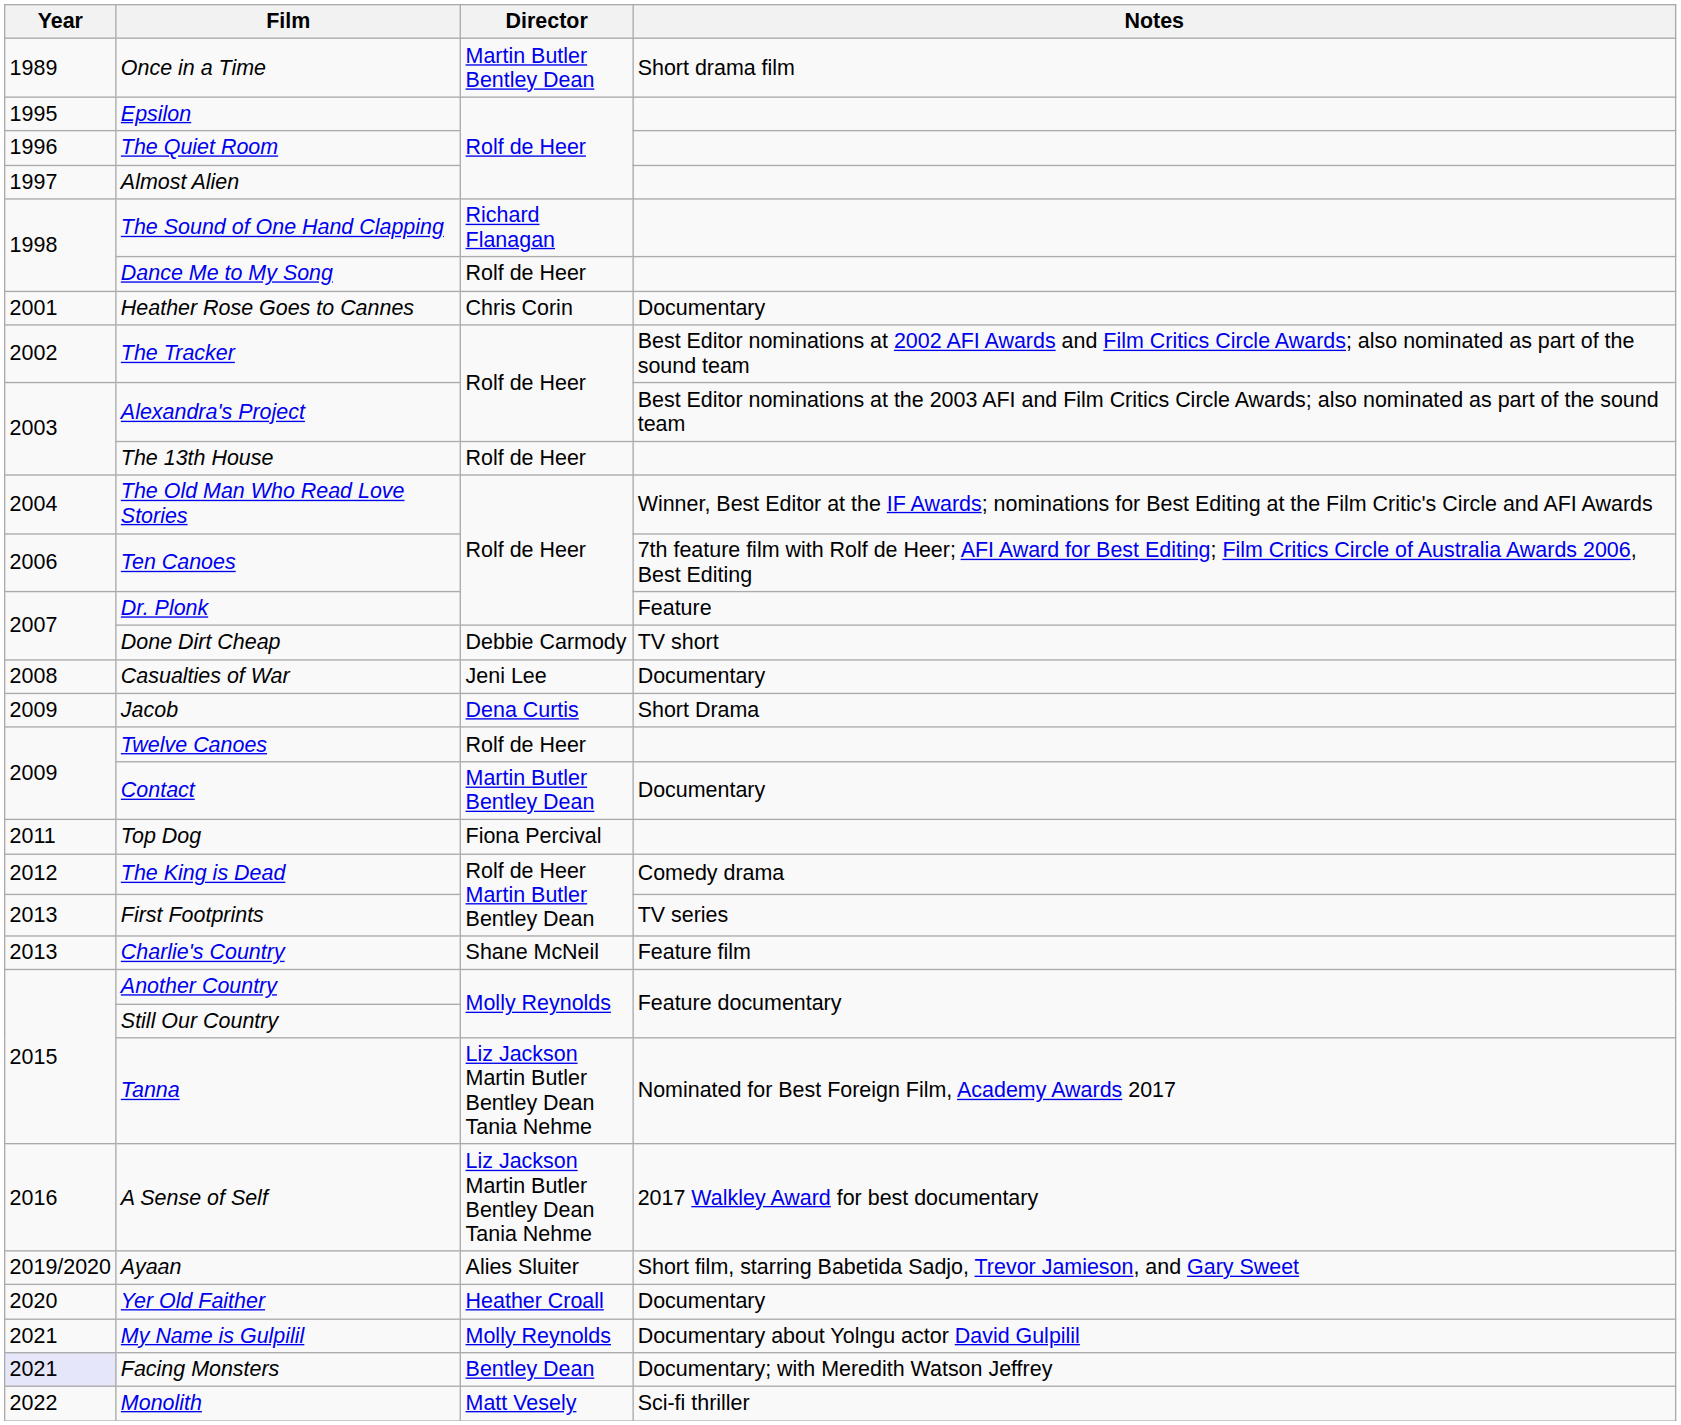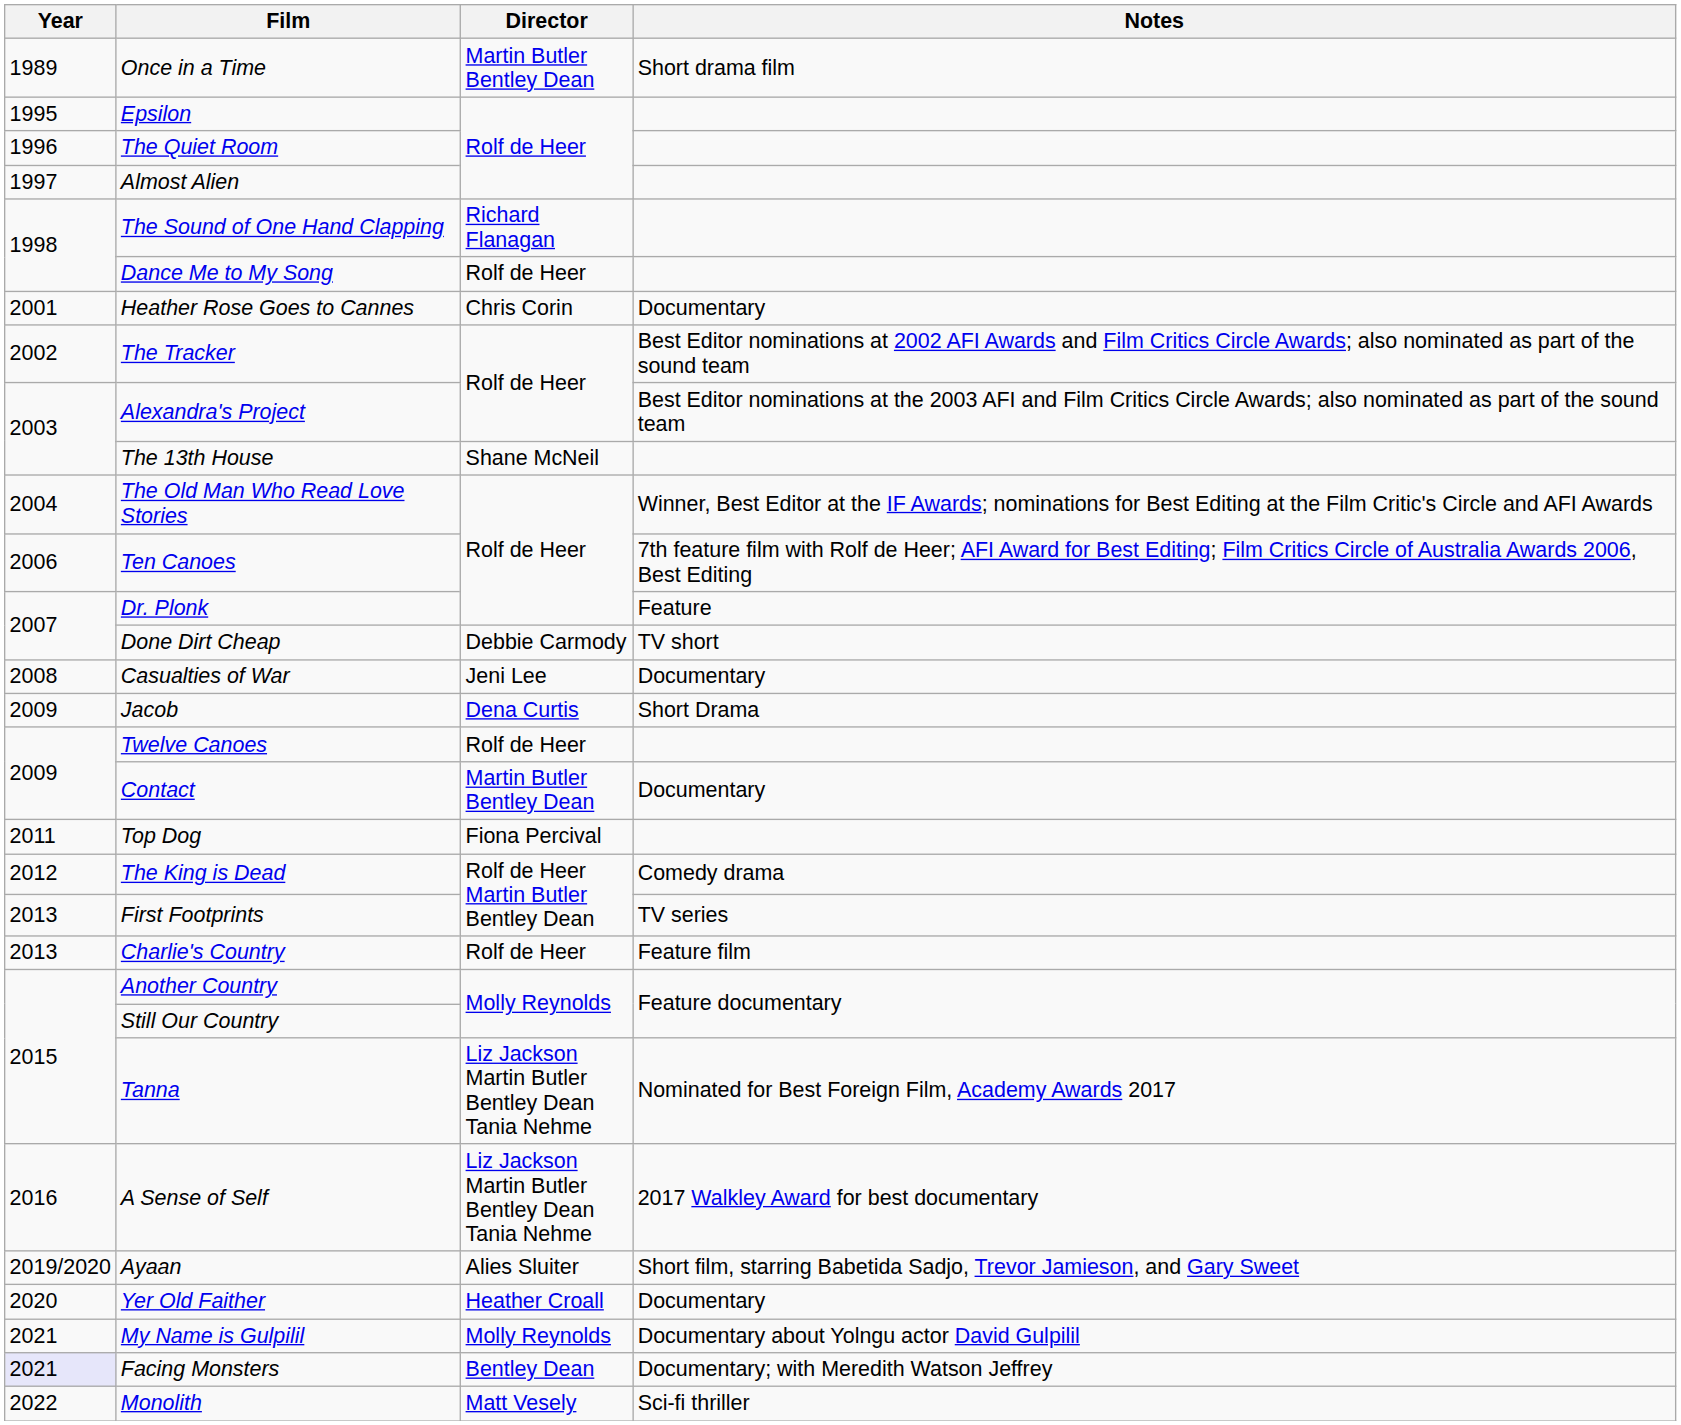 <table class="wikitable">
 <tr>
 <th>Year</th>
 <th>Film</th>
 <th>Director</th>
 <th>Notes</th>
 </tr>
 <tr>
 <td>1989</td>
 <td><em>Once in a Time</em></td>
 <td><a href='#'>Martin Butler</a><br><a href='#'>Bentley Dean</a></td>
 <td>Short drama film</td>
 </tr>
 <tr>
 <td>1995</td>
 <td><em><a href='#'>Epsilon</a></em></td>
 <td rowspan=3><a href='#'>Rolf de Heer</a></td>
 <td></td>
 </tr>
 <tr>
 <td>1996</td>
 <td><em><a href='#'>The Quiet Room</a></em></td>
 <td></td>
 </tr>
 <tr>
 <td>1997</td>
 <td><em>Almost Alien</em></td>
 <td></td>
 </tr>
 <tr>
 <td rowspan=2>1998</td>
 <td><em><a href='#'>The Sound of One Hand Clapping</a></em></td>
 <td><a href='#'>Richard Flanagan</a></td>
 <td></td>
 </tr>
 <tr>
 <td><em><a href='#'>Dance Me to My Song</a></em></td>
 <td>Rolf de Heer</td>
 <td></td>
 </tr>
 <tr>
 <td>2001</td>
 <td><em>Heather Rose Goes to Cannes</em></td>
 <td>Chris Corin</td>
 <td>Documentary</td>
 </tr>
 <tr>
 <td>2002</td>
 <td><em><a href='#'>The Tracker</a></em></td>
 <td rowspan=2>Rolf de Heer</td>
 <td>Best Editor nominations at <a href='#'>2002 AFI Awards</a> and <a href='#'>Film Critics Circle Awards</a>; also nominated as part of the sound team</td>
 </tr>
 <tr>
 <td rowspan=2>2003</td>
 <td><em><a href='#'>Alexandra's Project</a></em></td>
 <td>Best Editor nominations at the 2003 AFI  and Film Critics Circle Awards; also nominated as part of the sound team</td>
 </tr>
 <tr>
 <td><em>The 13th House</em></td>
-<td>Rolf de Heer</td>
+<td>Shane McNeil</td>
 <td></td>
 </tr>
 <tr>
 <td>2004</td>
 <td><em><a href='#'>The Old Man Who Read Love Stories</a></em></td>
 <td rowspan=3>Rolf de Heer</td>
 <td>Winner, Best Editor at the <a href='#'>IF Awards</a>; nominations for Best Editing at the Film Critic's Circle and AFI Awards</td>
 </tr>
 <tr>
 <td>2006</td>
 <td><em><a href='#'>Ten Canoes</a></em></td>
 <td>7th feature film with Rolf de Heer; <a href='#'>AFI Award for Best Editing</a>; <a href='#'>Film Critics Circle of Australia Awards 2006</a>, Best Editing</td>
 </tr>
 <tr>
 <td rowspan=2>2007</td>
 <td><em><a href='#'>Dr. Plonk</a></em></td>
 <td>Feature</td>
 </tr>
 <tr>
 <td><em>Done Dirt Cheap</em></td>
 <td>Debbie Carmody</td>
 <td>TV short</td>
 </tr>
 <tr>
 <td>2008</td>
 <td><em>Casualties of War</em></td>
 <td>Jeni Lee</td>
 <td>Documentary</td>
 </tr>
 <tr>
 <td>2009</td>
 <td><em>Jacob</em></td>
 <td><a href='#'>Dena Curtis</a></td>
 <td>Short Drama</td>
 </tr>
 <tr>
 <td rowspan=2>2009</td>
 <td><em><a href='#'>Twelve Canoes</a></em></td>
 <td>Rolf de Heer</td>
 <td></td>
 </tr>
 <tr>
 <td><em><a href='#'>Contact</a></em></td>
 <td><a href='#'>Martin Butler</a><br><a href='#'>Bentley Dean</a></td>
 <td>Documentary</td>
 </tr>
 <tr>
 <td>2011</td>
 <td><em>Top Dog</em></td>
 <td>Fiona Percival</td>
 <td></td>
 </tr>
 <tr>
 <td>2012</td>
 <td><em><a href='#'>The King is Dead</a></em></td>
 <td rowspan="2">Rolf de Heer<br><a href='#'>Martin Butler</a><br>Bentley Dean</td>
 <td>Comedy drama</td>
 </tr>
 <tr>
 <td>2013</td>
 <td><em>First Footprints</em></td>
 <td>TV series</td>
 </tr>
 <tr>
 <td>2013</td>
 <td><em><a href='#'>Charlie's Country</a></em></td>
-<td>Shane McNeil</td>
+<td>Rolf de Heer</td>
 <td>Feature film</td>
 </tr>
 <tr>
 <td rowspan="3">2015</td>
 <td><em><a href='#'>Another Country</a></em></td>
 <td rowspan="2"><a href='#'>Molly Reynolds</a></td>
 <td rowspan=2>Feature documentary</td>
 </tr>
 <tr>
 <td><em>Still Our Country</em></td>
 </tr>
 <tr>
 <td><em><a href='#'>Tanna</a></em></td>
 <td><a href='#'>Liz Jackson</a><br>Martin Butler<br>Bentley Dean<br>Tania Nehme</td>
 <td>Nominated for Best Foreign Film, <a href='#'>Academy Awards</a> 2017</td>
 </tr>
 <tr>
 <td>2016</td>
 <td><em>A Sense of Self</em></td>
 <td><a href='#'>Liz Jackson</a><br>Martin Butler<br>Bentley Dean<br>Tania Nehme</td>
 <td>2017 <a href='#'>Walkley Award</a> for best documentary</td>
 </tr>
 <tr>
 <td>2019/2020</td>
 <td><em>Ayaan</em></td>
 <td>Alies Sluiter</td>
 <td>Short film, starring Babetida Sadjo, <a href='#'>Trevor Jamieson</a>, and <a href='#'>Gary Sweet</a></td>
 </tr>
 <tr>
 <td>2020</td>
 <td><em><a href='#'>Yer Old Faither</a></em></td>
 <td><a href='#'>Heather Croall</a></td>
 <td>Documentary</td>
 </tr>
 <tr>
 <td>2021</td>
 <td><em><a href='#'>My Name is Gulpilil</a></em></td>
 <td><a href='#'>Molly Reynolds</a></td>
 <td>Documentary about Yolngu actor <a href='#'>David Gulpilil</a></td>
 </tr>
 <tr>
 <td style="background: lavender;">2021</td>
 <td><em>Facing Monsters</em></td>
 <td><a href='#'>Bentley Dean</a></td>
 <td>Documentary; with Meredith Watson Jeffrey</td>
 </tr>
 <tr>
 <td>2022</td>
 <td><em><a href='#'>Monolith</a></em></td>
 <td><a href='#'>Matt Vesely</a></td>
 <td>Sci-fi thriller</td>
 </tr>
 </table>
